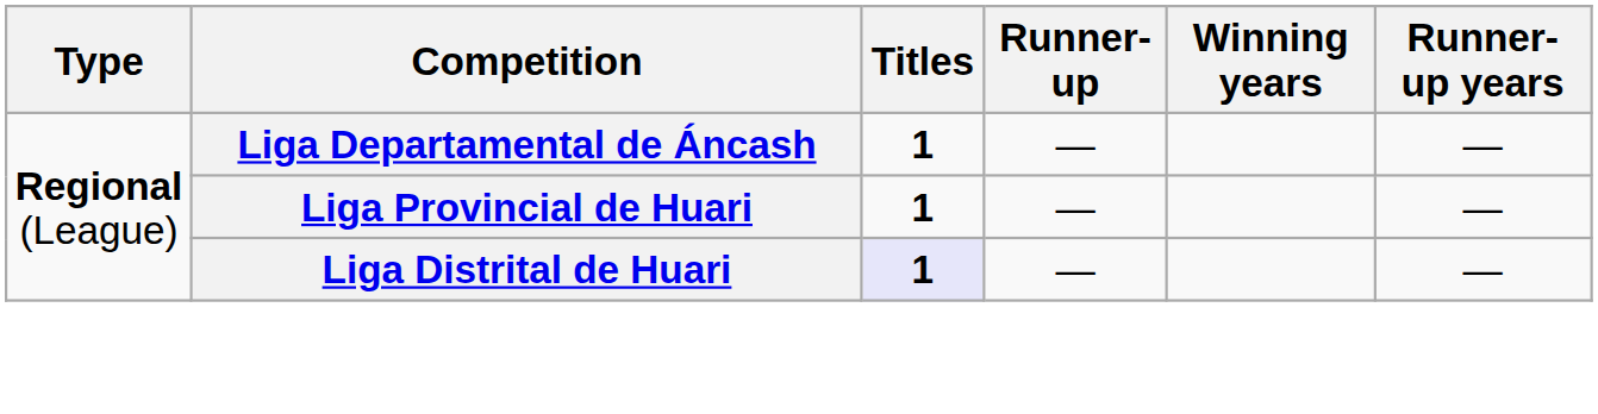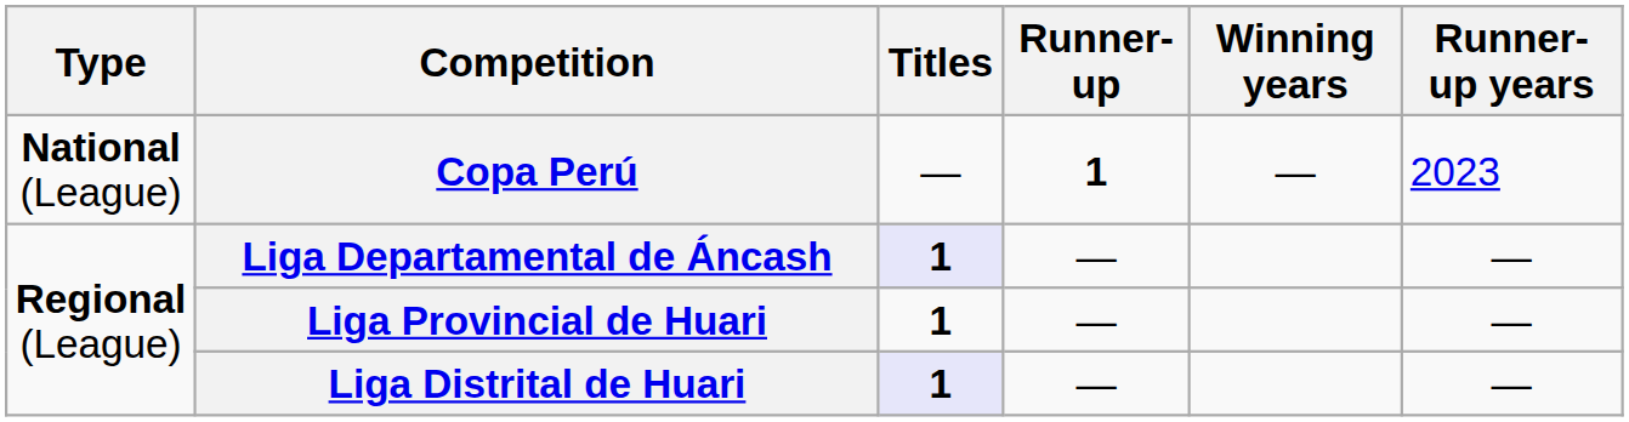 <table class="wikitable plainrowheaders" style="font-size:95%; text-align:center;">
 <tr>
 <th>Type</th>
 <th width=250px>Competition</th>
 <th>Titles</th>
 <th>Runner-up</th>
 <th>Winning years</th>
 <th>Runner-up years</th>
 </tr>
 <tr>
+<td rowspan=1><strong>National</strong><br>(League)</td>
+<th scope=col><a href='#'>Copa Perú</a></th>
+<td style="text-align:center;">—</td>
+<td><strong>1</strong></td>
+<td style="text-align:center;">—</td>
+<td align="left"><a href='#'>2023</a></td>
+</tr>
+<tr>
 <td rowspan="3"><strong>Regional</strong><br>(League)</td>
 <th><strong><a href='#'>Liga Departamental de Áncash</a></strong></th>
-<td><strong>1</strong></td>
+<td style="background: lavender;"><strong>1</strong></td>
 <td style="text-align:center;">—</td>
 <td></td>
 <td style="text-align:center;">—</td>
 </tr>
 <tr>
 <th><strong><a href='#'>Liga Provincial de Huari</a></strong></th>
 <td><strong>1</strong></td>
 <td style="text-align:center;">—</td>
 <td></td>
 <td style="text-align:center;">—</td>
 </tr>
 <tr>
 <th><strong><a href='#'>Liga Distrital de Huari</a></strong></th>
 <td style="background: lavender;"><strong>1</strong></td>
 <td style="text-align:center;">—</td>
 <td></td>
 <td style="text-align:center;">—</td>
 </tr>
 </table>
